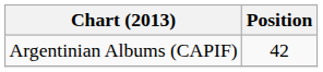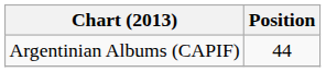 <table class="wikitable sortable plainrowheaders">
 <tr>
 <th scope="col">Chart (2013)</th>
 <th scope="col">Position</th>
 </tr>
 <tr>
 <td>Argentinian Albums (CAPIF)</td>
-<td style="text-align:center;">42</td>
+<td style="text-align:center;">44</td>
 </tr>
 <tr>
 </tr>
 <tr>
 </tr>
 <tr>
 </tr>
 </table>
